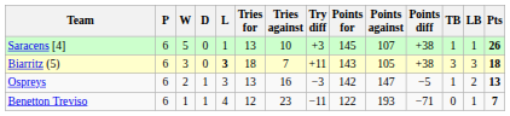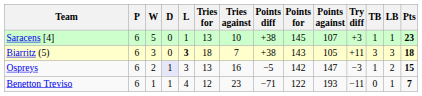 <table class="wikitable" style="text-align: center;">
 <tr>
 <th width="200">Team</th>
 <th width="20">P</th>
 <th width="20">W</th>
 <th width="20">D</th>
 <th width="20">L</th>
 <th width="20">Tries for</th>
 <th width="20">Tries against</th>
-<th width="20">Try diff</th>
+<th width="25">Points diff</th>
 <th width="20">Points for</th>
 <th width="20">Points against</th>
-<th width="25">Points diff</th>
+<th width="20">Try diff</th>
 <th width="20">TB</th>
 <th width="20">LB</th>
 <th width="20">Pts</th>
 </tr>
 <tr bgcolor="#ccffcc">
 <td align=left> <a href='#'>Saracens</a>   [4]</td>
 <td>6</td>
 <td>5</td>
 <td>0</td>
 <td>1</td>
 <td>13</td>
 <td>10</td>
-<td>+3</td>
+<td>+38</td>
 <td>145</td>
 <td>107</td>
-<td>+38</td>
+<td>+3</td>
 <td>1</td>
 <td>1</td>
-<td><strong>26</strong></td>
+<td><strong>23</strong></td>
 </tr>
 <tr bgcolor="#ffffcc">
 <td align=left> <a href='#'>Biarritz</a> (5)</td>
 <td>6</td>
 <td>3</td>
 <td>0</td>
 <td><strong>3</strong></td>
 <td>18</td>
 <td>7</td>
-<td>+11</td>
+<td>+38</td>
 <td>143</td>
 <td>105</td>
-<td>+38</td>
+<td>+11</td>
 <td>3</td>
 <td>3</td>
 <td><strong>18</strong></td>
 </tr>
 <tr>
 <td align=left> <a href='#'>Ospreys</a></td>
 <td>6</td>
 <td>2</td>
-<td>1</td>
+<td style="background: lavender;">1</td>
 <td>3</td>
 <td>13</td>
 <td>16</td>
-<td>−3</td>
+<td>−5</td>
 <td>142</td>
 <td>147</td>
-<td>−5</td>
+<td>−3</td>
 <td>1</td>
 <td>2</td>
-<td><strong>13</strong></td>
+<td><strong>15</strong></td>
 </tr>
 <tr>
 <td align=left> <a href='#'>Benetton Treviso</a></td>
 <td>6</td>
 <td>1</td>
 <td>1</td>
 <td>4</td>
 <td>12</td>
 <td>23</td>
-<td>−11</td>
+<td>−71</td>
 <td>122</td>
 <td>193</td>
-<td>−71</td>
+<td>−11</td>
 <td>0</td>
 <td>1</td>
 <td><strong>7</strong></td>
 </tr>
 </table>
